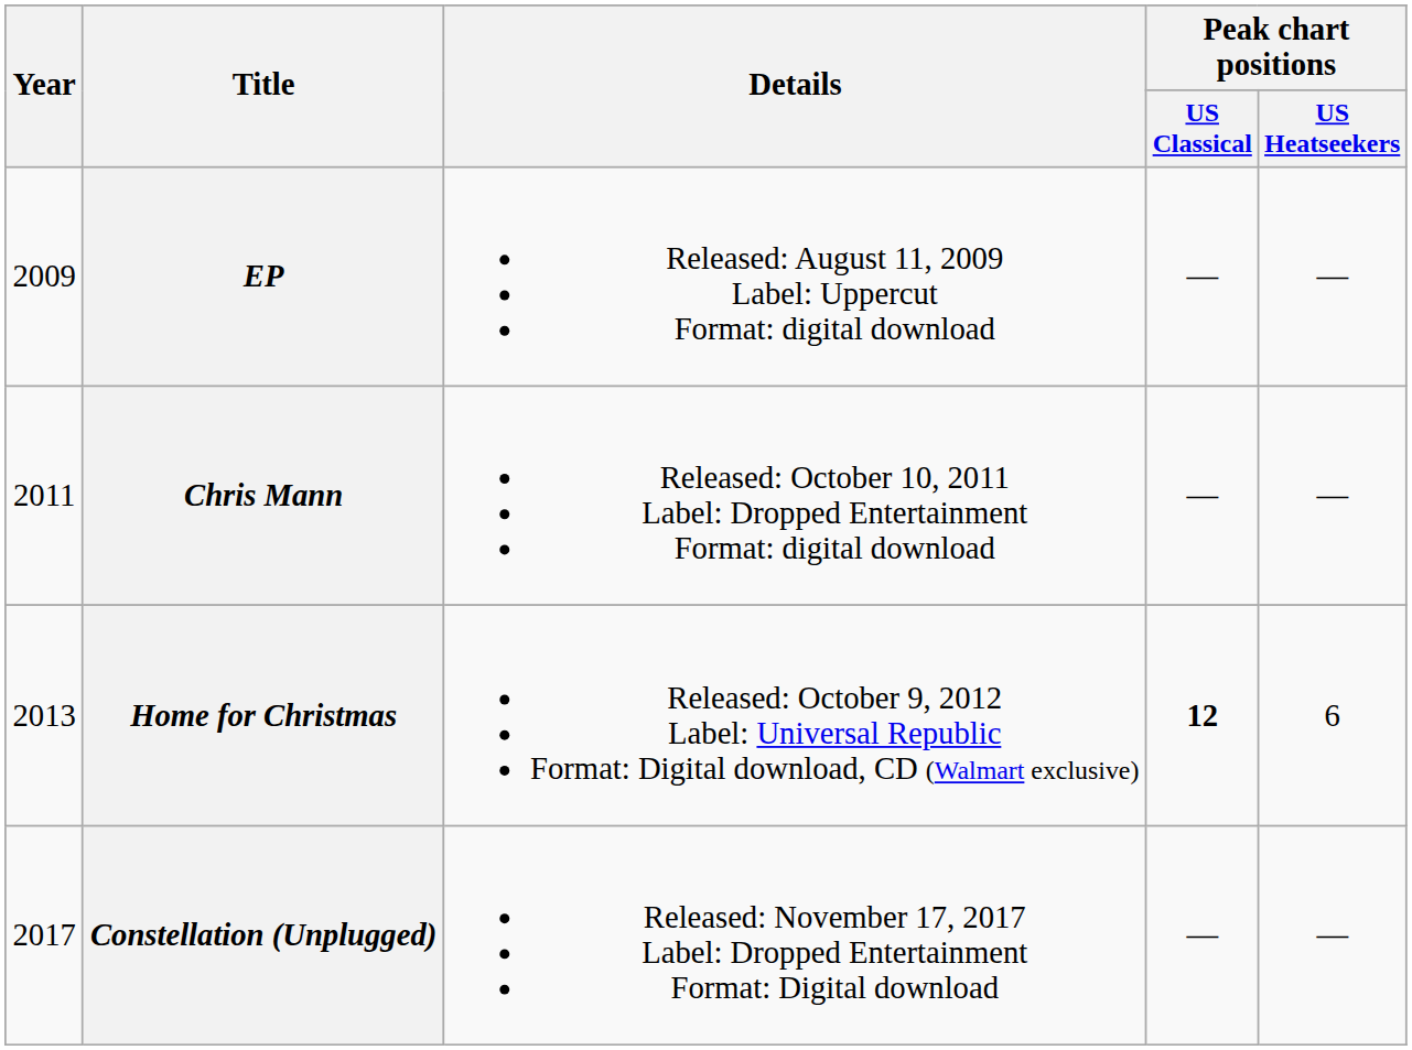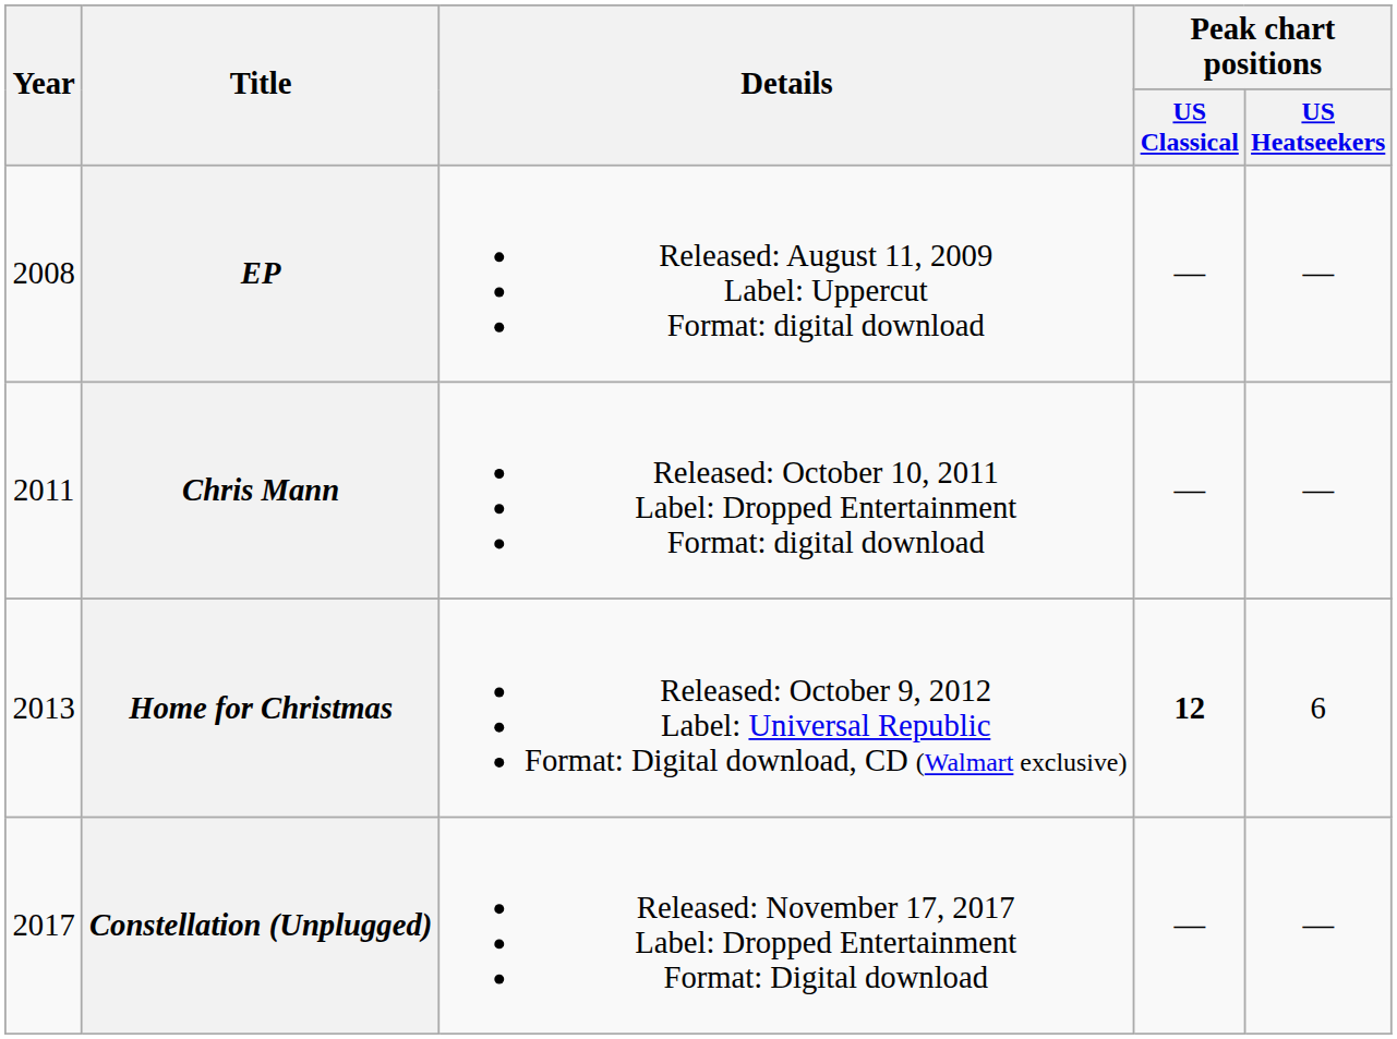 <table class="wikitable plainrowheaders" style="text-align:center;">
 <tr>
 <th scope="col" rowspan="2">Year</th>
 <th rowspan="2">Title</th>
 <th rowspan="2">Details</th>
 <th colspan="2">Peak chart<br>positions</th>
 </tr>
 <tr style="font-size:smaller;">
 <th width="35"><a href='#'>US<br>Classical</a><br></th>
 <th width="35"><a href='#'>US<br>Heatseekers</a><br></th>
 </tr>
 <tr>
-<td>2009</td>
+<td>2008</td>
 <th scope="row"><em>EP</em></th>
 <td><br><ul><li>Released: August 11, 2009</li><li>Label: Uppercut</li><li>Format: digital download</li></ul></td>
 <td>—</td>
 <td>—</td>
 </tr>
 <tr>
 <td>2011</td>
 <th scope="row"><em>Chris Mann</em></th>
 <td><br><ul><li>Released: October 10, 2011</li><li>Label: Dropped Entertainment</li><li>Format: digital download</li></ul></td>
 <td>—</td>
 <td>—</td>
 </tr>
 <tr>
 <td>2013</td>
 <th scope="row"><em>Home for Christmas</em></th>
 <td><br><ul><li>Released: October 9, 2012</li><li>Label: <a href='#'>Universal Republic</a></li><li>Format: Digital download, CD <small>(<a href='#'>Walmart</a> exclusive)</small></li></ul></td>
 <td><strong>12</strong></td>
 <td>6</td>
 </tr>
 <tr>
 <td>2017</td>
 <th scope="row"><em>Constellation (Unplugged)</em></th>
 <td><br><ul><li>Released: November 17, 2017</li><li>Label: Dropped Entertainment</li><li>Format: Digital download</li></ul></td>
 <td>—</td>
 <td>—</td>
 </tr>
 </table>
